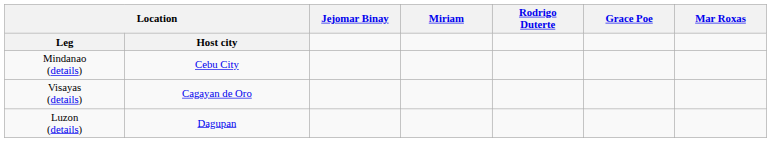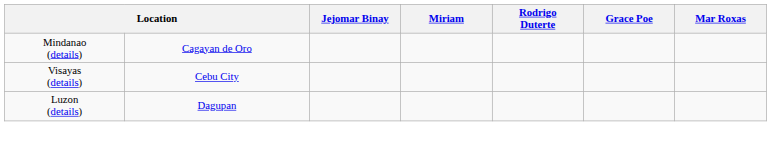 <table class="wikitable" width=90% style="margin-left: auto; margin-right: auto; text-align:center;">
 <tr>
 <th width=40% colspan=2>Location</th>
 <th width=12%><a href='#'>Jejomar Binay</a></th>
 <th width=12%><a href='#'>Miriam<br></a></th>
 <th width=12%><a href='#'>Rodrigo<br>Duterte</a></th>
 <th width=12%><a href='#'>Grace Poe</a></th>
 <th width=12%><a href='#'>Mar Roxas</a></th>
 </tr>
-<tr align=center>
-<th>Leg</th>
-<th>Host city</th>
-<td></td>
-<td></td>
-<td></td>
-<td></td>
-<td></td>
-</tr>
 <tr>
 <td>Mindanao<br>(<a href='#'>details</a>)</td>
-<td><a href='#'>Cebu City</a></td>
+<td><a href='#'>Cagayan de Oro</a></td>
 <td></td>
 <td></td>
 <td></td>
 <td></td>
 <td></td>
 </tr>
 <tr>
 <td>Visayas<br>(<a href='#'>details</a>)</td>
-<td><a href='#'>Cagayan de Oro</a></td>
+<td><a href='#'>Cebu City</a></td>
 <td></td>
 <td></td>
 <td></td>
 <td></td>
 <td></td>
 </tr>
 <tr>
 <td>Luzon<br>(<a href='#'>details</a>)</td>
 <td><a href='#'>Dagupan</a></td>
 <td></td>
 <td></td>
 <td></td>
 <td></td>
 <td></td>
 </tr>
 </table>
